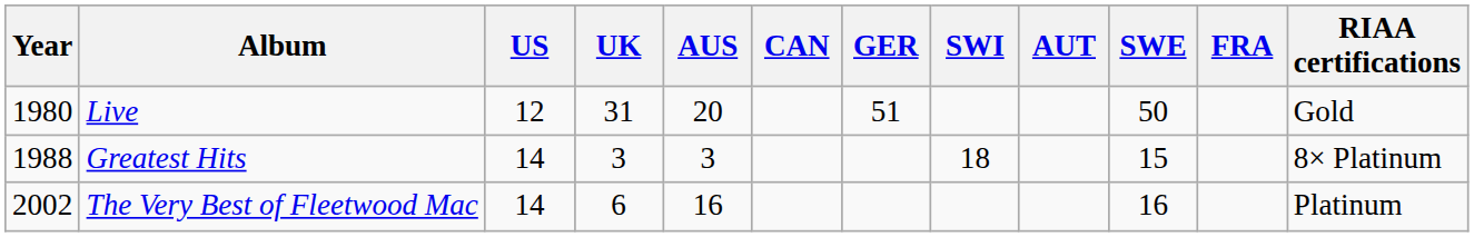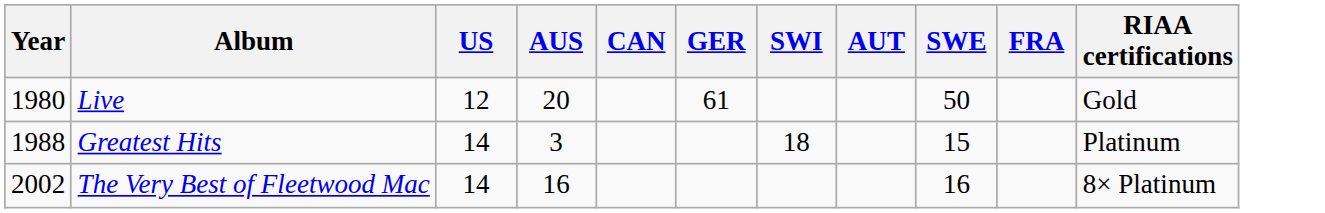 <table class="wikitable">
 <tr>
 <th>Year</th>
 <th>Album</th>
 <th width="40"><a href='#'>US</a></th>
-<th width="40"><a href='#'>UK</a></th>
 <th width="40"><a href='#'>AUS</a></th>
 <th width="40"><a href='#'>CAN</a></th>
 <th width="40"><a href='#'>GER</a></th>
 <th width="40"><a href='#'>SWI</a></th>
 <th width="40"><a href='#'>AUT</a></th>
 <th width="40"><a href='#'>SWE</a></th>
 <th width="40"><a href='#'>FRA</a></th>
 <th width="40">RIAA certifications</th>
 </tr>
 <tr>
 <td>1980</td>
 <td><em><a href='#'>Live</a></em></td>
 <td style="text-align: center; ">12</td>
-<td style="text-align: center; ">31</td>
 <td style="text-align: center; ">20</td>
 <td style="text-align: center; "></td>
-<td style="text-align: center; ">51</td>
+<td style="text-align: center; ">61</td>
 <td style="text-align: center; "></td>
 <td style="text-align: center; "></td>
 <td style="text-align: center; ">50</td>
 <td style="text-align: center; "></td>
 <td>Gold</td>
 </tr>
 <tr>
 <td>1988</td>
 <td><em><a href='#'>Greatest Hits</a></em></td>
 <td style="text-align: center; ">14</td>
 <td style="text-align: center; ">3</td>
-<td style="text-align: center; ">3</td>
 <td style="text-align: center; "></td>
 <td style="text-align: center; "></td>
 <td style="text-align: center; ">18</td>
 <td style="text-align: center; "></td>
 <td style="text-align: center; ">15</td>
 <td style="text-align: center; "></td>
-<td>8× Platinum</td>
+<td>Platinum</td>
 </tr>
 <tr>
 <td>2002</td>
 <td><em><a href='#'>The Very Best of Fleetwood Mac</a></em></td>
 <td style="text-align: center; ">14</td>
-<td style="text-align: center; ">6</td>
 <td style="text-align: center; ">16</td>
 <td style="text-align: center; "></td>
 <td style="text-align: center; "></td>
 <td style="text-align: center; "></td>
 <td style="text-align: center; "></td>
 <td style="text-align: center; ">16</td>
 <td style="text-align: center; "></td>
-<td>Platinum</td>
+<td>8× Platinum</td>
 </tr>
 </table>
